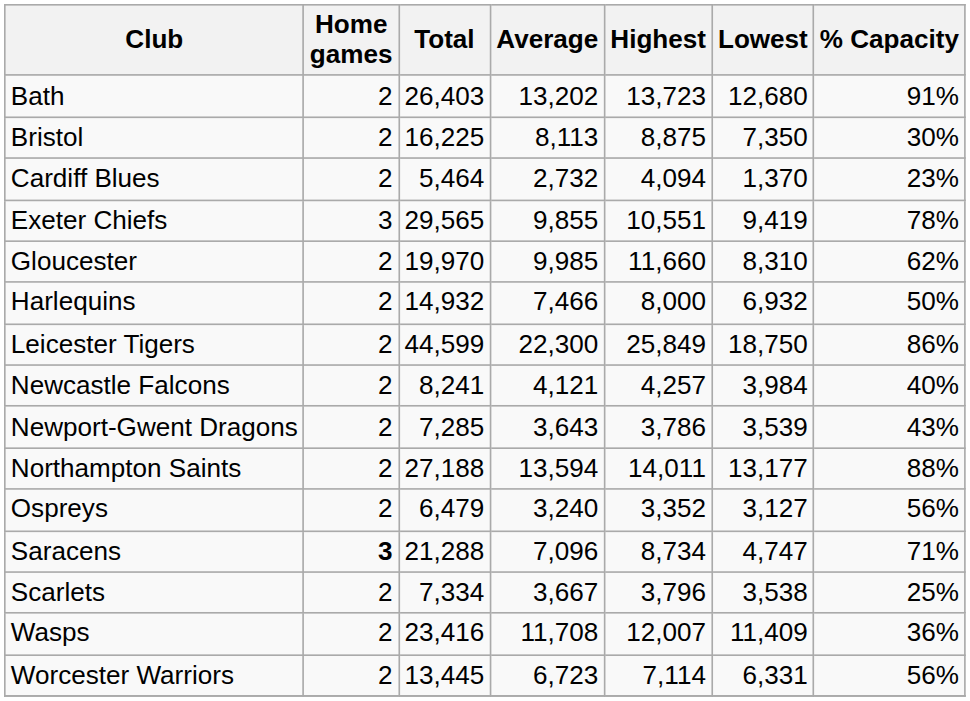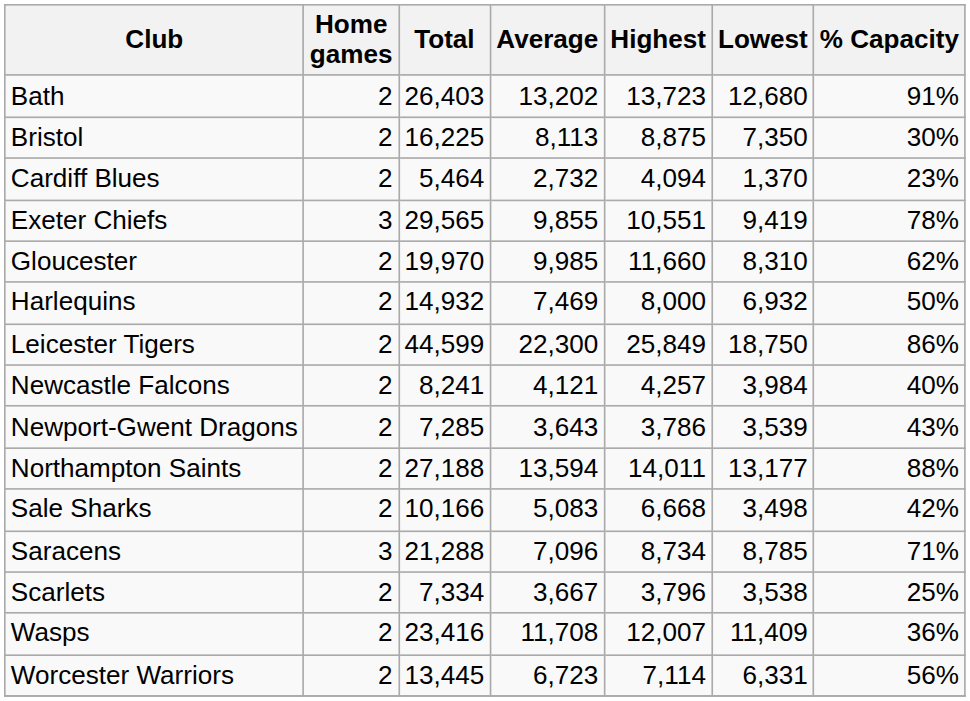 <table class="wikitable sortable" style="text-align:right">
 <tr>
 <th>Club</th>
 <th>Home<br>games</th>
 <th>Total</th>
 <th>Average</th>
 <th>Highest</th>
 <th>Lowest</th>
 <th>% Capacity</th>
 </tr>
 <tr>
 <td style="text-align:left"> Bath</td>
 <td>2</td>
 <td>26,403</td>
 <td>13,202</td>
 <td>13,723</td>
 <td>12,680</td>
 <td>91%</td>
 </tr>
 <tr>
 <td style="text-align:left"> Bristol</td>
 <td>2</td>
 <td>16,225</td>
 <td>8,113</td>
 <td>8,875</td>
 <td>7,350</td>
 <td>30%</td>
 </tr>
 <tr>
 <td style="text-align:left"> Cardiff Blues</td>
 <td>2</td>
 <td>5,464</td>
 <td>2,732</td>
 <td>4,094</td>
 <td>1,370</td>
 <td>23%</td>
 </tr>
 <tr>
 <td style="text-align:left"> Exeter Chiefs</td>
 <td>3</td>
 <td>29,565</td>
 <td>9,855</td>
 <td>10,551</td>
 <td>9,419</td>
 <td>78%</td>
 </tr>
 <tr>
 <td style="text-align:left"> Gloucester</td>
 <td>2</td>
 <td>19,970</td>
 <td>9,985</td>
 <td>11,660</td>
 <td>8,310</td>
 <td>62%</td>
 </tr>
 <tr>
 <td style="text-align:left"> Harlequins</td>
 <td>2</td>
 <td>14,932</td>
-<td>7,466</td>
+<td>7,469</td>
 <td>8,000</td>
 <td>6,932</td>
 <td>50%</td>
 </tr>
 <tr>
 <td style="text-align:left"> Leicester Tigers</td>
 <td>2</td>
 <td>44,599</td>
 <td>22,300</td>
 <td>25,849</td>
 <td>18,750</td>
 <td>86%</td>
 </tr>
 <tr>
 <td style="text-align:left"> Newcastle Falcons</td>
 <td>2</td>
 <td>8,241</td>
 <td>4,121</td>
 <td>4,257</td>
 <td>3,984</td>
 <td>40%</td>
 </tr>
 <tr>
 <td style="text-align:left"> Newport-Gwent Dragons</td>
 <td>2</td>
 <td>7,285</td>
 <td>3,643</td>
 <td>3,786</td>
 <td>3,539</td>
 <td>43%</td>
 </tr>
 <tr>
 <td style="text-align:left"> Northampton Saints</td>
 <td>2</td>
 <td>27,188</td>
 <td>13,594</td>
 <td>14,011</td>
 <td>13,177</td>
 <td>88%</td>
 </tr>
 <tr>
-<td style="text-align:left"> Ospreys</td>
+<td style="text-align:left"> Sale Sharks</td>
 <td>2</td>
-<td>6,479</td>
-<td>3,240</td>
-<td>3,352</td>
-<td>3,127</td>
-<td>56%</td>
+<td>10,166</td>
+<td>5,083</td>
+<td>6,668</td>
+<td>3,498</td>
+<td>42%</td>
 </tr>
 <tr>
 <td style="text-align:left"> Saracens</td>
-<td><strong>3</strong></td>
+<td>3</td>
 <td>21,288</td>
 <td>7,096</td>
 <td>8,734</td>
-<td>4,747</td>
+<td>8,785</td>
 <td>71%</td>
 </tr>
 <tr>
 <td style="text-align:left"> Scarlets</td>
 <td>2</td>
 <td>7,334</td>
 <td>3,667</td>
 <td>3,796</td>
 <td>3,538</td>
 <td>25%</td>
 </tr>
 <tr>
 <td style="text-align:left"> Wasps</td>
 <td>2</td>
 <td>23,416</td>
 <td>11,708</td>
 <td>12,007</td>
 <td>11,409</td>
 <td>36%</td>
 </tr>
 <tr>
 <td style="text-align:left"> Worcester Warriors</td>
 <td>2</td>
 <td>13,445</td>
 <td>6,723</td>
 <td>7,114</td>
 <td>6,331</td>
 <td>56%</td>
 </tr>
 <tr>
 </tr>
 </table>
